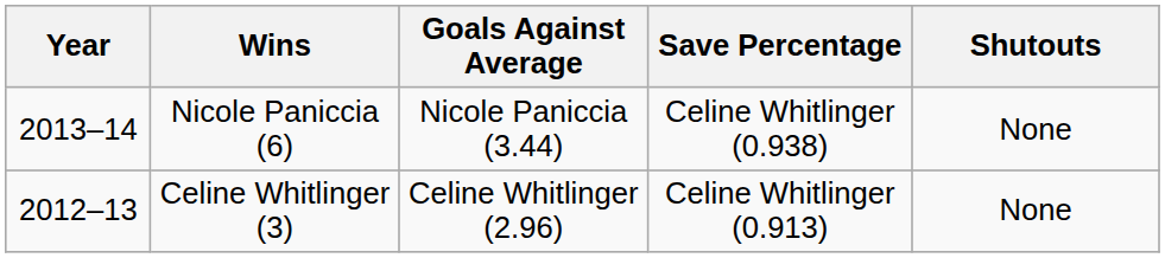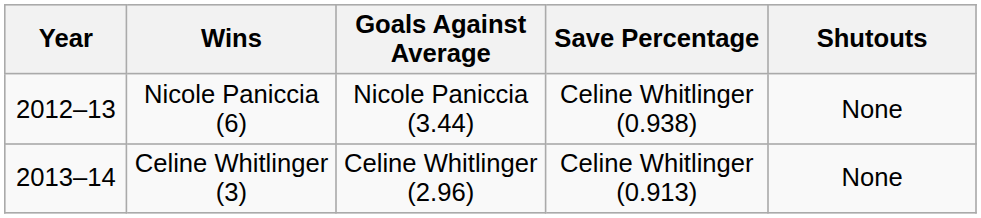 <table class="wikitable" style="text-align: center;">
 <tr>
 <th scope="col" width="100px">Year</th>
 <th scope="col" width="190px">Wins</th>
 <th scope="col" width="190px">Goals Against Average</th>
 <th scope="col" width="190px">Save Percentage</th>
 <th scope="col" width="190px">Shutouts</th>
 </tr>
 <tr>
-<td>2013–14</td>
+<td>2012–13</td>
 <td>Nicole Paniccia (6)</td>
 <td>Nicole Paniccia (3.44)</td>
 <td>Celine Whitlinger (0.938)</td>
 <td>None</td>
 </tr>
 <tr>
-<td>2012–13</td>
+<td>2013–14</td>
 <td>Celine Whitlinger (3)</td>
 <td>Celine Whitlinger (2.96)</td>
 <td>Celine Whitlinger (0.913)</td>
 <td>None</td>
 </tr>
 </table>
